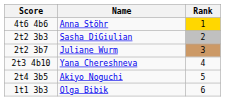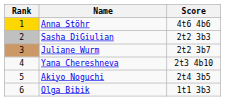 <table class="wikitable">
 <tr>
+<th width = "50">Rank</th>
+<th width = "200">Name</th>
 <th width = "80">Score</th>
-<th width = "200">Name</th>
-<th width = "50">Rank</th>
 </tr>
 <tr>
+<td align="center" style="background: gold">1</td>
+<td> <a href='#'>Anna Stöhr</a></td>
 <td align="center">4t6 4b6</td>
-<td> <a href='#'>Anna Stöhr</a></td>
-<td align="center" style="background: gold">1</td>
 </tr>
 <tr>
+<td align="center" style="background: silver">2</td>
+<td> <a href='#'>Sasha DiGiulian</a></td>
 <td align="center">2t2 3b3</td>
-<td> <a href='#'>Sasha DiGiulian</a></td>
-<td align="center" style="background: silver">2</td>
 </tr>
 <tr>
+<td align="center" style="background: #cc9966">3</td>
+<td> <a href='#'>Juliane Wurm</a></td>
 <td align="center">2t2 3b7</td>
-<td> <a href='#'>Juliane Wurm</a></td>
-<td align="center" style="background: #cc9966">3</td>
 </tr>
 <tr>
+<td align="center">4</td>
+<td> <a href='#'>Yana Chereshneva</a></td>
 <td align="center">2t3 4b10</td>
-<td> <a href='#'>Yana Chereshneva</a></td>
-<td align="center">4</td>
 </tr>
 <tr>
+<td align="center">5</td>
+<td> <a href='#'>Akiyo Noguchi</a></td>
 <td align="center">2t4 3b5</td>
-<td> <a href='#'>Akiyo Noguchi</a></td>
-<td align="center">5</td>
 </tr>
 <tr>
+<td align="center">6</td>
+<td> <a href='#'>Olga Bibik</a></td>
 <td align="center">1t1 3b3</td>
-<td> <a href='#'>Olga Bibik</a></td>
-<td align="center">6</td>
 </tr>
 </table>
